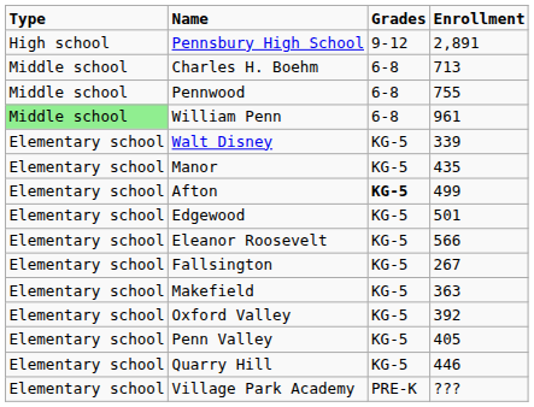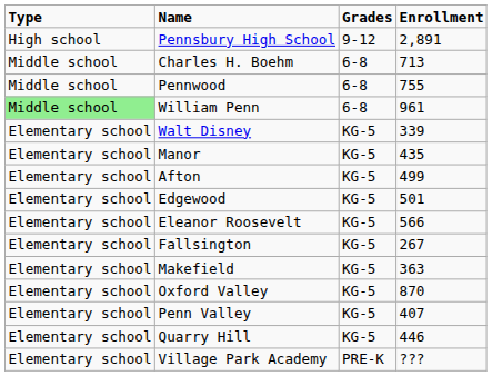 <table class="wikitable">
 <tr>
 <td><strong>Type</strong></td>
 <td><strong>Name</strong></td>
 <td><strong>Grades</strong></td>
 <td><strong>Enrollment</strong> </td>
 </tr>
 <tr>
 <td>High school</td>
 <td><a href='#'>Pennsbury High School</a></td>
 <td>9-12</td>
 <td>2,891</td>
 </tr>
 <tr>
 <td>Middle school</td>
 <td>Charles H. Boehm</td>
 <td>6-8</td>
 <td>713</td>
 </tr>
 <tr>
 <td>Middle school</td>
 <td>Pennwood</td>
 <td>6-8</td>
 <td>755</td>
 </tr>
 <tr>
 <td style="background: lightgreen;">Middle school</td>
 <td>William Penn</td>
 <td>6-8</td>
 <td>961</td>
 </tr>
 <tr>
 <td>Elementary school</td>
 <td><a href='#'>Walt Disney</a></td>
 <td>KG-5</td>
 <td>339</td>
 </tr>
 <tr>
 <td>Elementary school</td>
 <td>Manor</td>
 <td>KG-5</td>
 <td>435</td>
 </tr>
 <tr>
 <td>Elementary school</td>
 <td>Afton</td>
-<td><strong>KG-5</strong></td>
+<td>KG-5</td>
 <td>499</td>
 </tr>
 <tr>
 <td>Elementary school</td>
 <td>Edgewood</td>
 <td>KG-5</td>
 <td>501</td>
 </tr>
 <tr>
 <td>Elementary school</td>
 <td>Eleanor Roosevelt</td>
 <td>KG-5</td>
 <td>566</td>
 </tr>
 <tr>
 <td>Elementary school</td>
 <td>Fallsington</td>
 <td>KG-5</td>
 <td>267</td>
 </tr>
 <tr>
 <td>Elementary school</td>
 <td>Makefield</td>
 <td>KG-5</td>
 <td>363</td>
 </tr>
 <tr>
 <td>Elementary school</td>
 <td>Oxford Valley</td>
 <td>KG-5</td>
-<td>392</td>
+<td>870</td>
 </tr>
 <tr>
 <td>Elementary school</td>
 <td>Penn Valley</td>
 <td>KG-5</td>
-<td>405</td>
+<td>407</td>
 </tr>
 <tr>
 <td>Elementary school</td>
 <td>Quarry Hill</td>
 <td>KG-5</td>
 <td>446</td>
 </tr>
 <tr>
 <td>Elementary school</td>
 <td>Village Park Academy</td>
 <td>PRE-K</td>
 <td>???</td>
 </tr>
 </table>
